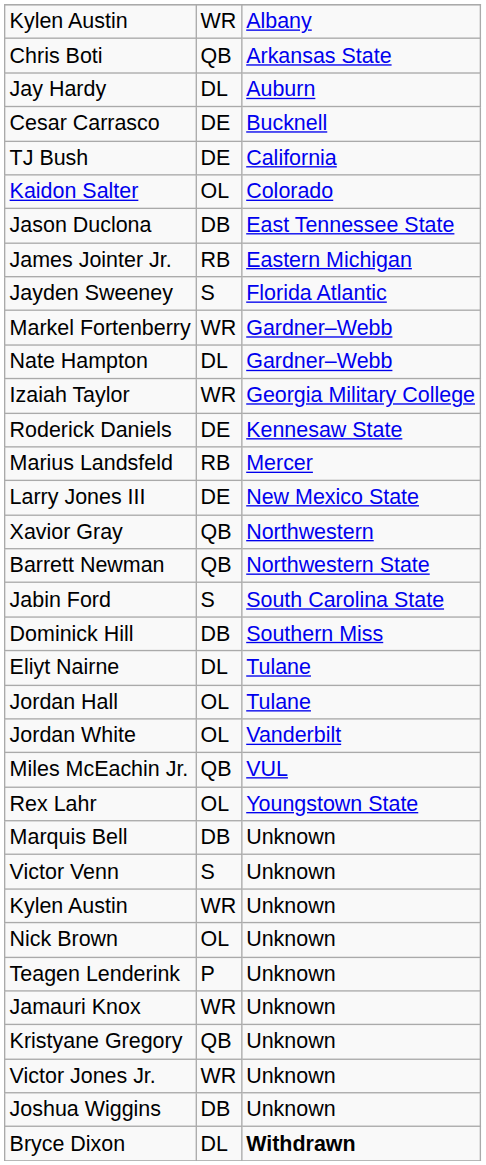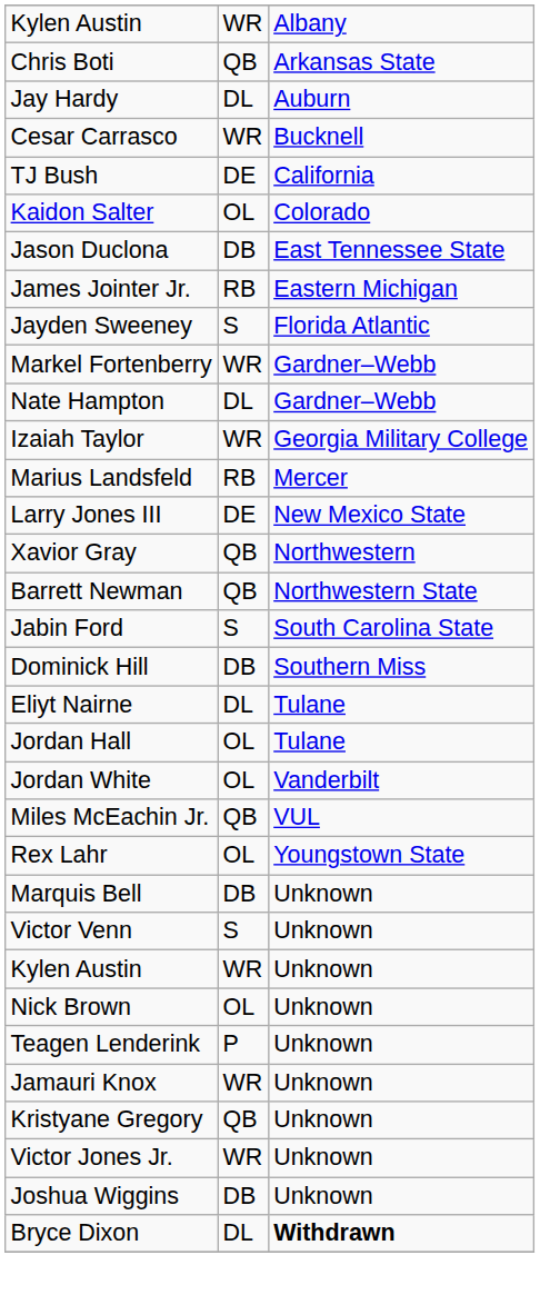 <table class="wikitable sortable">
 <tr>
 </tr>
 <tr>
 <td>Kylen Austin</td>
 <td>WR</td>
 <td><a href='#'>Albany</a></td>
 </tr>
 <tr>
 <td>Chris Boti</td>
 <td>QB</td>
 <td><a href='#'>Arkansas State</a></td>
 </tr>
 <tr>
 <td>Jay Hardy</td>
 <td>DL</td>
 <td><a href='#'>Auburn</a></td>
 </tr>
 <tr>
 <td>Cesar Carrasco</td>
-<td>DE</td>
+<td>WR</td>
 <td><a href='#'>Bucknell</a></td>
 </tr>
 <tr>
 <td>TJ Bush</td>
 <td>DE</td>
 <td><a href='#'>California</a></td>
 </tr>
 <tr>
 <td><a href='#'>Kaidon Salter</a></td>
 <td>OL</td>
 <td><a href='#'>Colorado</a></td>
 </tr>
 <tr>
 <td>Jason Duclona</td>
 <td>DB</td>
 <td><a href='#'>East Tennessee State</a></td>
 </tr>
 <tr>
 <td>James Jointer Jr.</td>
 <td>RB</td>
 <td><a href='#'>Eastern Michigan</a></td>
 </tr>
 <tr>
 <td>Jayden Sweeney</td>
 <td>S</td>
 <td><a href='#'>Florida Atlantic</a></td>
 </tr>
 <tr>
 <td>Markel Fortenberry</td>
 <td>WR</td>
 <td><a href='#'>Gardner–Webb</a></td>
 </tr>
 <tr>
 <td>Nate Hampton</td>
 <td>DL</td>
 <td><a href='#'>Gardner–Webb</a></td>
 </tr>
 <tr>
 <td>Izaiah Taylor</td>
 <td>WR</td>
 <td><a href='#'>Georgia Military College</a></td>
-</tr>
-<tr>
-<td>Roderick Daniels</td>
-<td>DE</td>
-<td><a href='#'>Kennesaw State</a></td>
 </tr>
 <tr>
 <td>Marius Landsfeld</td>
 <td>RB</td>
 <td><a href='#'>Mercer</a></td>
 </tr>
 <tr>
 <td>Larry Jones III</td>
 <td>DE</td>
 <td><a href='#'>New Mexico State</a></td>
 </tr>
 <tr>
 <td>Xavior Gray</td>
 <td>QB</td>
 <td><a href='#'>Northwestern</a></td>
 </tr>
 <tr>
 <td>Barrett Newman</td>
 <td>QB</td>
 <td><a href='#'>Northwestern State</a></td>
 </tr>
 <tr>
 <td>Jabin Ford</td>
 <td>S</td>
 <td><a href='#'>South Carolina State</a></td>
 </tr>
 <tr>
 <td>Dominick Hill</td>
 <td>DB</td>
 <td><a href='#'>Southern Miss</a></td>
 </tr>
 <tr>
 <td>Eliyt Nairne</td>
 <td>DL</td>
 <td><a href='#'>Tulane</a></td>
 </tr>
 <tr>
 <td>Jordan Hall</td>
 <td>OL</td>
 <td><a href='#'>Tulane</a></td>
 </tr>
 <tr>
 <td>Jordan White</td>
 <td>OL</td>
 <td><a href='#'>Vanderbilt</a></td>
 </tr>
 <tr>
 <td>Miles McEachin Jr.</td>
 <td>QB</td>
 <td><a href='#'>VUL</a></td>
 </tr>
 <tr>
 <td>Rex Lahr</td>
 <td>OL</td>
 <td><a href='#'>Youngstown State</a></td>
 </tr>
 <tr>
 <td>Marquis Bell</td>
 <td>DB</td>
 <td>Unknown</td>
 </tr>
 <tr>
 <td>Victor Venn</td>
 <td>S</td>
 <td>Unknown</td>
 </tr>
 <tr>
 <td>Kylen Austin</td>
 <td>WR</td>
 <td>Unknown</td>
 </tr>
 <tr>
 <td>Nick Brown</td>
 <td>OL</td>
 <td>Unknown</td>
 </tr>
 <tr>
 <td>Teagen Lenderink</td>
 <td>P</td>
 <td>Unknown</td>
 </tr>
 <tr>
 <td>Jamauri Knox</td>
 <td>WR</td>
 <td>Unknown</td>
 </tr>
 <tr>
 <td>Kristyane Gregory</td>
 <td>QB</td>
 <td>Unknown</td>
 </tr>
 <tr>
 <td>Victor Jones Jr.</td>
 <td>WR</td>
 <td>Unknown</td>
 </tr>
 <tr>
 <td>Joshua Wiggins</td>
 <td>DB</td>
 <td>Unknown</td>
 </tr>
 <tr>
 <td>Bryce Dixon</td>
 <td>DL</td>
 <td><strong>Withdrawn</strong></td>
 </tr>
 <tr>
 </tr>
 </table>
